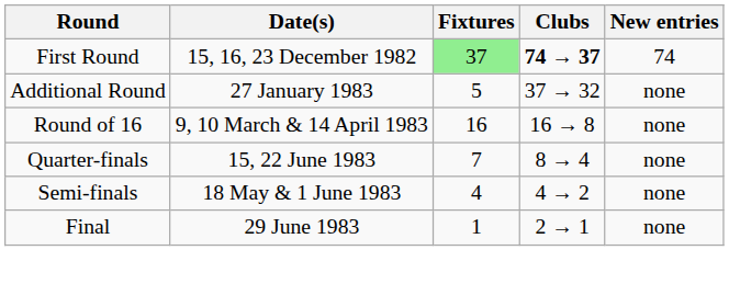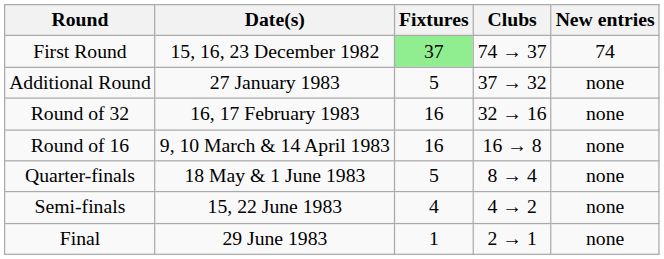 <table class="wikitable" style="text-align:center">
 <tr>
 <th>Round</th>
 <th>Date(s)</th>
 <th>Fixtures</th>
 <th>Clubs</th>
 <th>New entries</th>
 </tr>
 <tr>
 <td>First Round</td>
 <td>15, 16, 23 December 1982</td>
 <td style="background: lightgreen;">37</td>
-<td><strong>74 → 37</strong></td>
+<td>74 → 37</td>
 <td>74</td>
 </tr>
 <tr>
 <td>Additional Round</td>
 <td>27 January 1983</td>
 <td>5</td>
 <td>37 → 32</td>
+<td>none</td>
+</tr>
+<tr>
+<td>Round of 32</td>
+<td>16, 17 February 1983</td>
+<td>16</td>
+<td>32 → 16</td>
 <td>none</td>
 </tr>
 <tr>
 <td>Round of 16</td>
 <td>9, 10 March & 14 April 1983</td>
 <td>16</td>
 <td>16 → 8</td>
 <td>none</td>
 </tr>
 <tr>
 <td>Quarter-finals</td>
-<td>15, 22 June 1983</td>
-<td>7</td>
+<td>18 May & 1 June 1983</td>
+<td>5</td>
 <td>8 → 4</td>
 <td>none</td>
 </tr>
 <tr>
 <td>Semi-finals</td>
-<td>18 May & 1 June 1983</td>
+<td>15, 22 June 1983</td>
 <td>4</td>
 <td>4 → 2</td>
 <td>none</td>
 </tr>
 <tr>
 <td>Final</td>
 <td>29 June 1983</td>
 <td>1</td>
 <td>2 → 1</td>
 <td>none</td>
 </tr>
 </table>
